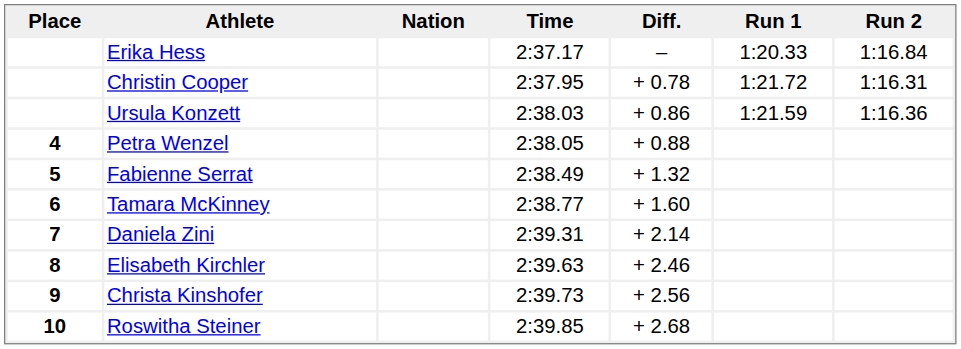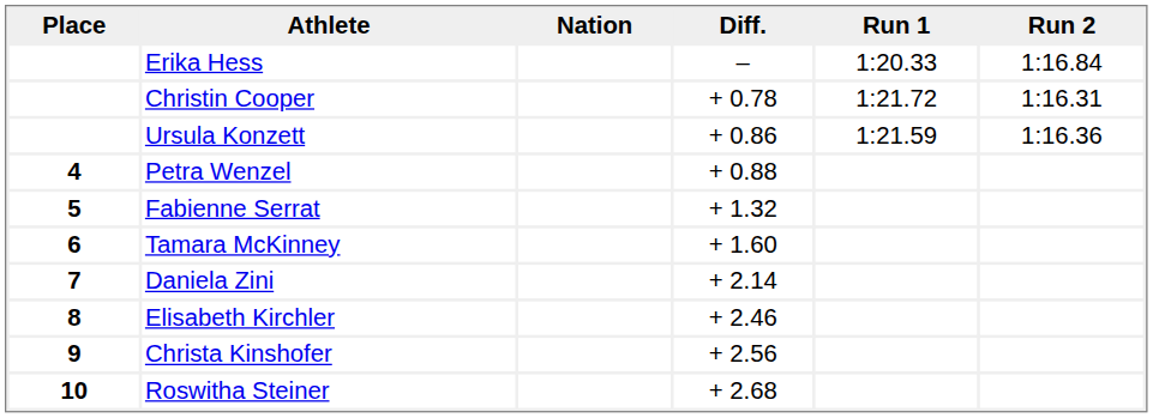 <table style="border-style:solid;border-width:1px;border-color:#808080;background-color:#EFEFEF" cellspacing="2" cellpadding="2" width="750px">
 <tr bgcolor="#EFEFEF">
 <th>Place</th>
 <th>Athlete</th>
 <th>Nation</th>
-<th>Time</th>
 <th>Diff.</th>
 <th>Run 1</th>
 <th>Run 2</th>
 </tr>
 <tr align="center" valign="top" bgcolor="#FFFFFF">
 <th></th>
 <td align="left"><a href='#'>Erika Hess</a></td>
 <td align="left"></td>
-<td>2:37.17</td>
 <td>–</td>
 <td>1:20.33</td>
 <td>1:16.84</td>
 </tr>
 <tr align="center" valign="top" bgcolor="#FFFFFF">
 <th></th>
 <td align="left"><a href='#'>Christin Cooper</a></td>
 <td align="left"></td>
-<td>2:37.95</td>
 <td>+ 0.78</td>
 <td>1:21.72</td>
 <td>1:16.31</td>
 </tr>
 <tr align="center" valign="top" bgcolor="#FFFFFF">
 <th></th>
 <td align="left"><a href='#'>Ursula Konzett</a></td>
 <td align="left"></td>
-<td>2:38.03</td>
 <td>+ 0.86</td>
 <td>1:21.59</td>
 <td>1:16.36</td>
 </tr>
 <tr align="center" valign="top" bgcolor="#FFFFFF">
 <th>4</th>
 <td align="left"><a href='#'>Petra Wenzel</a></td>
 <td align="left"></td>
-<td>2:38.05</td>
 <td>+ 0.88</td>
 <td></td>
 <td></td>
 </tr>
 <tr align="center" valign="top" bgcolor="#FFFFFF">
 <th>5</th>
 <td align="left"><a href='#'>Fabienne Serrat</a></td>
 <td align="left"></td>
-<td>2:38.49</td>
 <td>+ 1.32</td>
 <td></td>
 <td></td>
 </tr>
 <tr align="center" valign="top" bgcolor="#FFFFFF">
 <th>6</th>
 <td align="left"><a href='#'>Tamara McKinney</a></td>
 <td align="left"></td>
-<td>2:38.77</td>
 <td>+ 1.60</td>
 <td></td>
 <td></td>
 </tr>
 <tr align="center" valign="top" bgcolor="#FFFFFF">
 <th>7</th>
 <td align="left"><a href='#'>Daniela Zini</a></td>
 <td align="left"></td>
-<td>2:39.31</td>
 <td>+ 2.14</td>
 <td></td>
 <td></td>
 </tr>
 <tr align="center" valign="top" bgcolor="#FFFFFF">
 <th>8</th>
 <td align="left"><a href='#'>Elisabeth Kirchler</a></td>
 <td align="left"></td>
-<td>2:39.63</td>
 <td>+ 2.46</td>
 <td></td>
 <td></td>
 </tr>
 <tr align="center" valign="top" bgcolor="#FFFFFF">
 <th>9</th>
 <td align="left"><a href='#'>Christa Kinshofer</a></td>
 <td align="left"></td>
-<td>2:39.73</td>
 <td>+ 2.56</td>
 <td></td>
 <td></td>
 </tr>
 <tr align="center" valign="top" bgcolor="#FFFFFF">
 <th>10</th>
 <td align="left"><a href='#'>Roswitha Steiner</a></td>
 <td align="left"></td>
-<td>2:39.85</td>
 <td>+ 2.68</td>
 <td></td>
 <td></td>
 </tr>
 </table>
